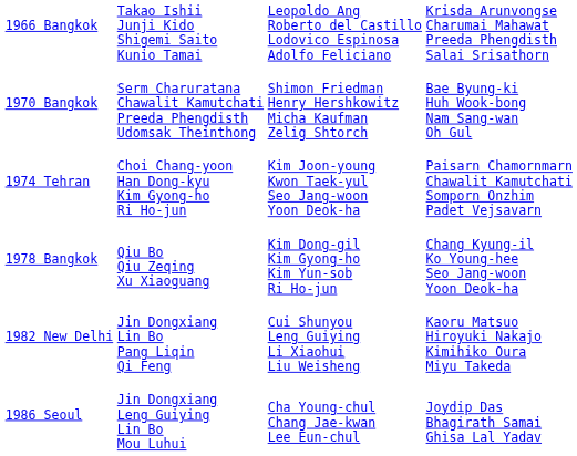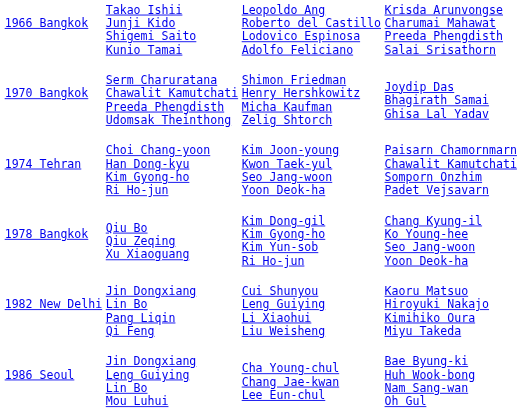 <table>
 <tr>
 <td><a href='#'>1966 Bangkok</a></td>
 <td><br><a href='#'>Takao Ishii</a><br><a href='#'>Junji Kido</a><br><a href='#'>Shigemi Saito</a><br><a href='#'>Kunio Tamai</a></td>
 <td><br><a href='#'>Leopoldo Ang</a><br><a href='#'>Roberto del Castillo</a><br><a href='#'>Lodovico Espinosa</a><br><a href='#'>Adolfo Feliciano</a></td>
 <td><br><a href='#'>Krisda Arunvongse</a><br><a href='#'>Charumai Mahawat</a><br><a href='#'>Preeda Phengdisth</a><br><a href='#'>Salai Srisathorn</a></td>
 </tr>
 <tr>
 <td><a href='#'>1970 Bangkok</a></td>
 <td><br><a href='#'>Serm Charuratana</a><br><a href='#'>Chawalit Kamutchati</a><br><a href='#'>Preeda Phengdisth</a><br><a href='#'>Udomsak Theinthong</a></td>
 <td><br><a href='#'>Shimon Friedman</a><br><a href='#'>Henry Hershkowitz</a><br><a href='#'>Micha Kaufman</a><br><a href='#'>Zelig Shtorch</a></td>
-<td><br><a href='#'>Bae Byung-ki</a><br><a href='#'>Huh Wook-bong</a><br><a href='#'>Nam Sang-wan</a><br><a href='#'>Oh Gul</a></td>
+<td><br><a href='#'>Joydip Das</a><br><a href='#'>Bhagirath Samai</a><br><a href='#'>Ghisa Lal Yadav</a></td>
 </tr>
 <tr>
 <td><a href='#'>1974 Tehran</a></td>
 <td><br><a href='#'>Choi Chang-yoon</a><br><a href='#'>Han Dong-kyu</a><br><a href='#'>Kim Gyong-ho</a><br><a href='#'>Ri Ho-jun</a></td>
 <td><br><a href='#'>Kim Joon-young</a><br><a href='#'>Kwon Taek-yul</a><br><a href='#'>Seo Jang-woon</a><br><a href='#'>Yoon Deok-ha</a></td>
 <td><br><a href='#'>Paisarn Chamornmarn</a><br><a href='#'>Chawalit Kamutchati</a><br><a href='#'>Somporn Onzhim</a><br><a href='#'>Padet Vejsavarn</a></td>
 </tr>
 <tr>
 <td><a href='#'>1978 Bangkok</a></td>
 <td><br><a href='#'>Qiu Bo</a><br><a href='#'>Qiu Zeqing</a><br><a href='#'>Xu Xiaoguang</a></td>
 <td><br><a href='#'>Kim Dong-gil</a><br><a href='#'>Kim Gyong-ho</a><br><a href='#'>Kim Yun-sob</a><br><a href='#'>Ri Ho-jun</a></td>
 <td><br><a href='#'>Chang Kyung-il</a><br><a href='#'>Ko Young-hee</a><br><a href='#'>Seo Jang-woon</a><br><a href='#'>Yoon Deok-ha</a></td>
 </tr>
 <tr>
 <td><a href='#'>1982 New Delhi</a></td>
 <td><br><a href='#'>Jin Dongxiang</a><br><a href='#'>Lin Bo</a><br><a href='#'>Pang Liqin</a><br><a href='#'>Qi Feng</a></td>
 <td><br><a href='#'>Cui Shunyou</a><br><a href='#'>Leng Guiying</a><br><a href='#'>Li Xiaohui</a><br><a href='#'>Liu Weisheng</a></td>
 <td><br><a href='#'>Kaoru Matsuo</a><br><a href='#'>Hiroyuki Nakajo</a><br><a href='#'>Kimihiko Oura</a><br><a href='#'>Miyu Takeda</a></td>
 </tr>
 <tr>
 <td><a href='#'>1986 Seoul</a></td>
 <td><br><a href='#'>Jin Dongxiang</a><br><a href='#'>Leng Guiying</a><br><a href='#'>Lin Bo</a><br><a href='#'>Mou Luhui</a></td>
 <td><br><a href='#'>Cha Young-chul</a><br><a href='#'>Chang Jae-kwan</a><br><a href='#'>Lee Eun-chul</a></td>
-<td><br><a href='#'>Joydip Das</a><br><a href='#'>Bhagirath Samai</a><br><a href='#'>Ghisa Lal Yadav</a></td>
+<td><br><a href='#'>Bae Byung-ki</a><br><a href='#'>Huh Wook-bong</a><br><a href='#'>Nam Sang-wan</a><br><a href='#'>Oh Gul</a></td>
 </tr>
 </table>
